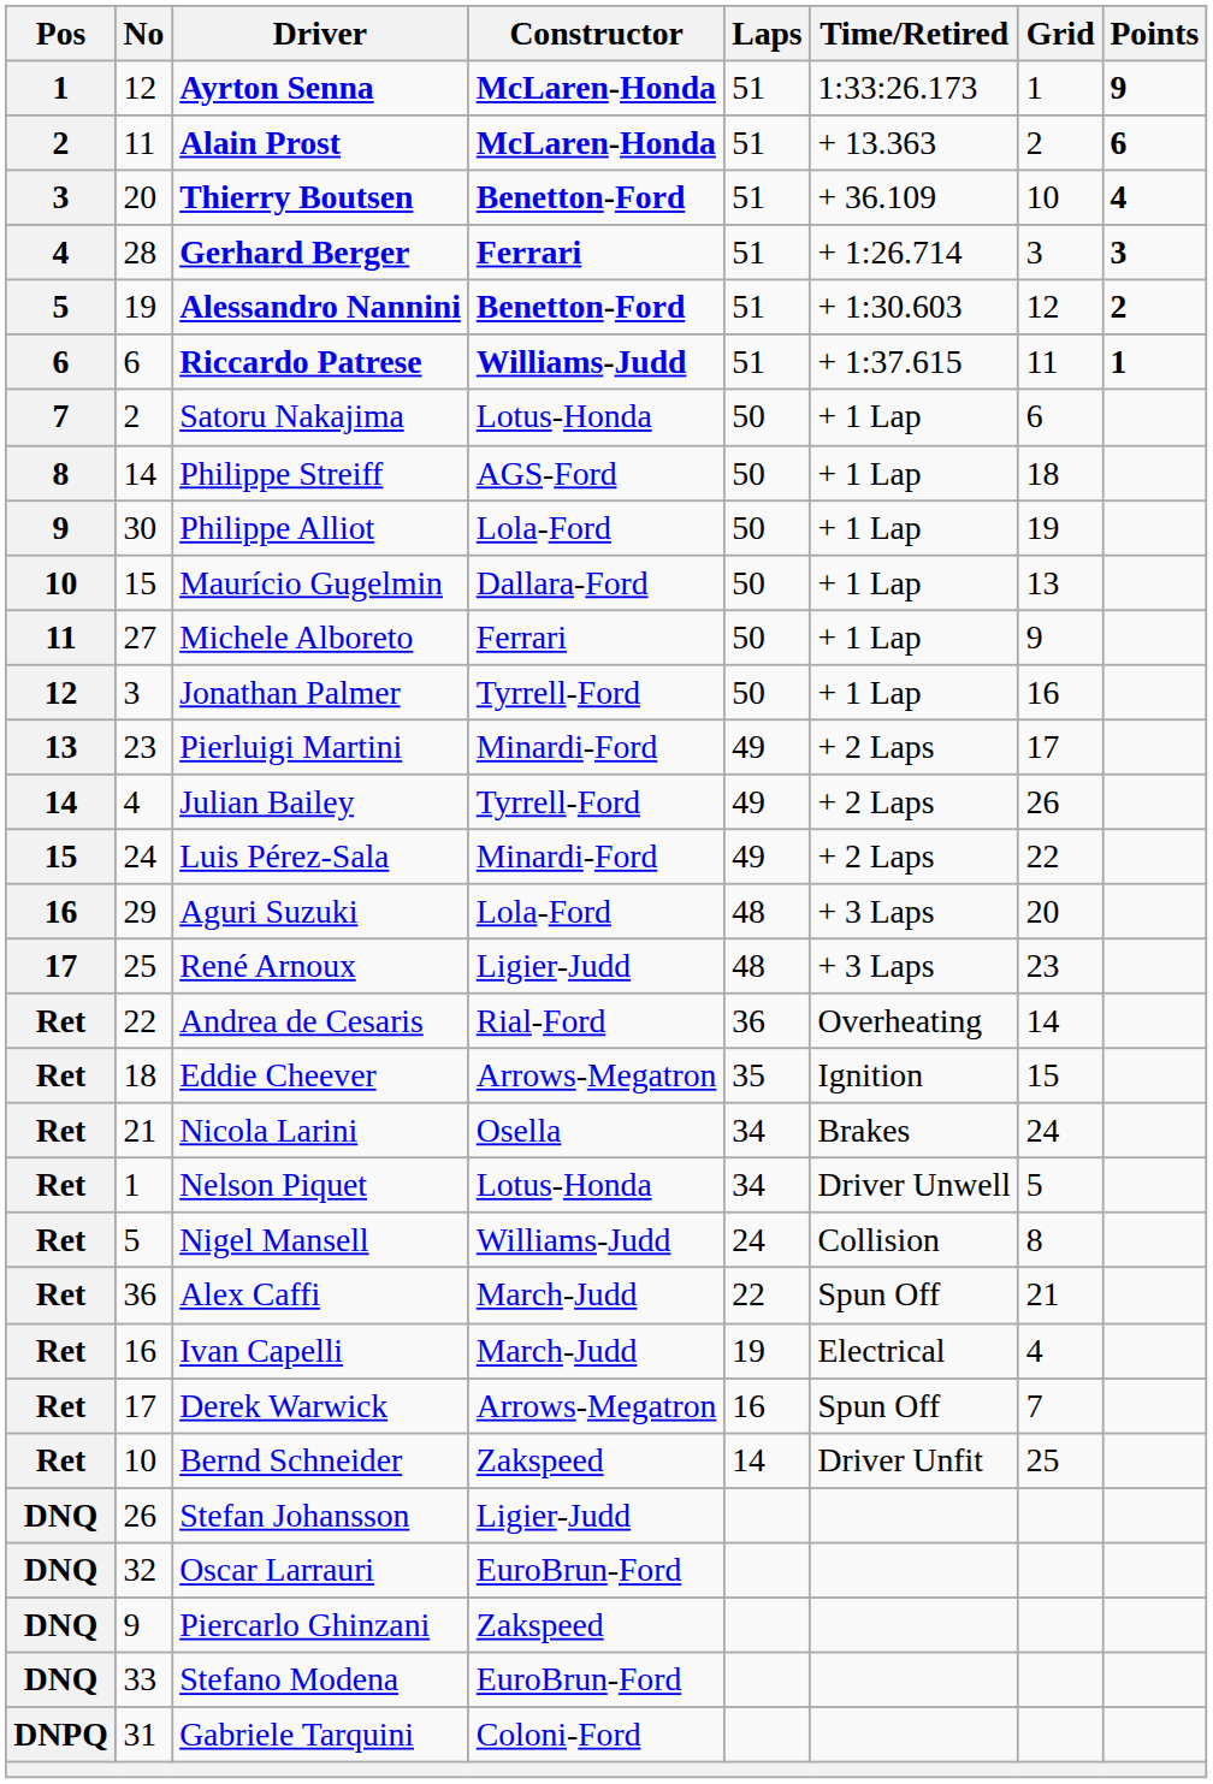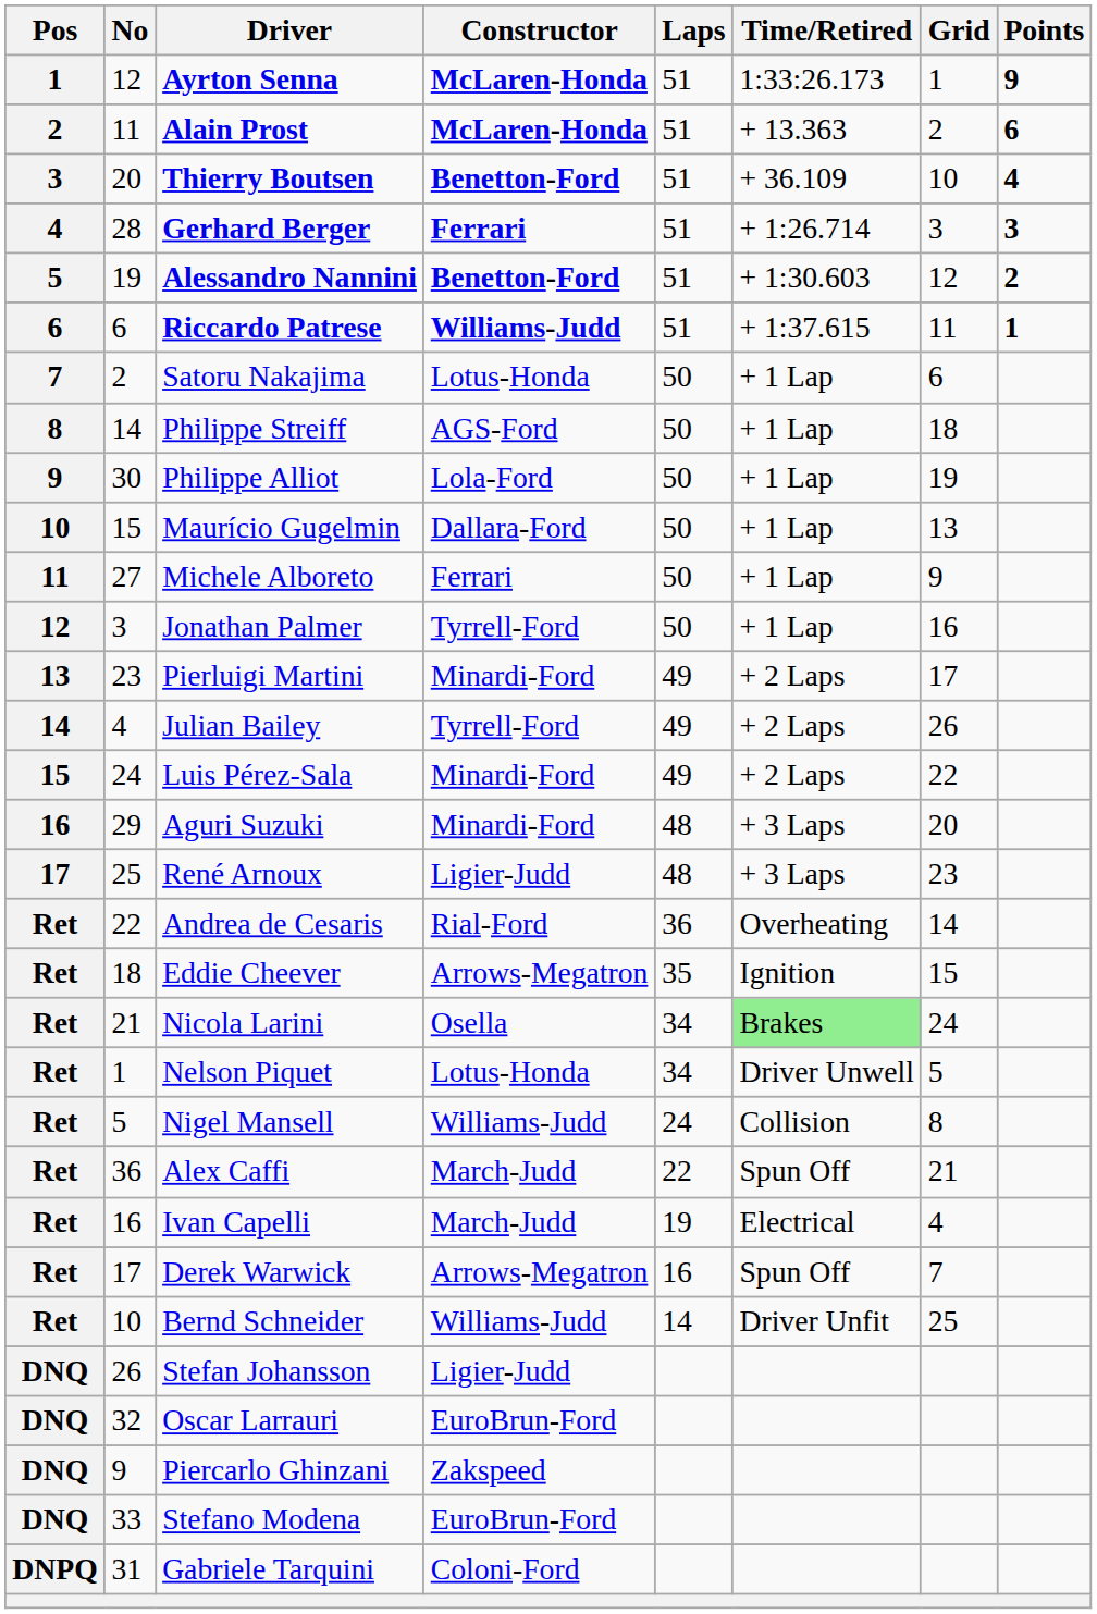 <table class="wikitable" style="font-size: 95%;">
 <tr>
 <th>Pos</th>
 <th>No</th>
 <th>Driver</th>
 <th>Constructor</th>
 <th>Laps</th>
 <th>Time/Retired</th>
 <th>Grid</th>
 <th>Points</th>
 </tr>
 <tr>
 <th>1</th>
 <td>12</td>
 <td> <strong><a href='#'>Ayrton Senna</a></strong></td>
 <td><strong><a href='#'>McLaren</a>-<a href='#'>Honda</a></strong></td>
 <td>51</td>
 <td>1:33:26.173</td>
 <td>1</td>
 <td><strong>9</strong></td>
 </tr>
 <tr>
 <th>2</th>
 <td>11</td>
 <td> <strong><a href='#'>Alain Prost</a></strong></td>
 <td><strong><a href='#'>McLaren</a>-<a href='#'>Honda</a></strong></td>
 <td>51</td>
 <td>+ 13.363</td>
 <td>2</td>
 <td><strong>6</strong></td>
 </tr>
 <tr>
 <th>3</th>
 <td>20</td>
 <td> <strong><a href='#'>Thierry Boutsen</a></strong></td>
 <td><strong><a href='#'>Benetton</a>-<a href='#'>Ford</a></strong></td>
 <td>51</td>
 <td>+ 36.109</td>
 <td>10</td>
 <td><strong>4</strong></td>
 </tr>
 <tr>
 <th>4</th>
 <td>28</td>
 <td> <strong><a href='#'>Gerhard Berger</a></strong></td>
 <td><strong><a href='#'>Ferrari</a></strong></td>
 <td>51</td>
 <td>+ 1:26.714</td>
 <td>3</td>
 <td><strong>3</strong></td>
 </tr>
 <tr>
 <th>5</th>
 <td>19</td>
 <td> <strong><a href='#'>Alessandro Nannini</a></strong></td>
 <td><strong><a href='#'>Benetton</a>-<a href='#'>Ford</a></strong></td>
 <td>51</td>
 <td>+ 1:30.603</td>
 <td>12</td>
 <td><strong>2</strong></td>
 </tr>
 <tr>
 <th>6</th>
 <td>6</td>
 <td> <strong><a href='#'>Riccardo Patrese</a></strong></td>
 <td><strong><a href='#'>Williams</a>-<a href='#'>Judd</a></strong></td>
 <td>51</td>
 <td>+ 1:37.615</td>
 <td>11</td>
 <td><strong>1</strong></td>
 </tr>
 <tr>
 <th>7</th>
 <td>2</td>
 <td> <a href='#'>Satoru Nakajima</a></td>
 <td><a href='#'>Lotus</a>-<a href='#'>Honda</a></td>
 <td>50</td>
 <td>+ 1 Lap</td>
 <td>6</td>
 <td> </td>
 </tr>
 <tr>
 <th>8</th>
 <td>14</td>
 <td> <a href='#'>Philippe Streiff</a></td>
 <td><a href='#'>AGS</a>-<a href='#'>Ford</a></td>
 <td>50</td>
 <td>+ 1 Lap</td>
 <td>18</td>
 <td> </td>
 </tr>
 <tr>
 <th>9</th>
 <td>30</td>
 <td> <a href='#'>Philippe Alliot</a></td>
 <td><a href='#'>Lola</a>-<a href='#'>Ford</a></td>
 <td>50</td>
 <td>+ 1 Lap</td>
 <td>19</td>
 <td> </td>
 </tr>
 <tr>
 <th>10</th>
 <td>15</td>
 <td> <a href='#'>Maurício Gugelmin</a></td>
 <td><a href='#'>Dallara</a>-<a href='#'>Ford</a></td>
 <td>50</td>
 <td>+ 1 Lap</td>
 <td>13</td>
 <td> </td>
 </tr>
 <tr>
 <th>11</th>
 <td>27</td>
 <td> <a href='#'>Michele Alboreto</a></td>
 <td><a href='#'>Ferrari</a></td>
 <td>50</td>
 <td>+ 1 Lap</td>
 <td>9</td>
 <td> </td>
 </tr>
 <tr>
 <th>12</th>
 <td>3</td>
 <td> <a href='#'>Jonathan Palmer</a></td>
 <td><a href='#'>Tyrrell</a>-<a href='#'>Ford</a></td>
 <td>50</td>
 <td>+ 1 Lap</td>
 <td>16</td>
 <td> </td>
 </tr>
 <tr>
 <th>13</th>
 <td>23</td>
 <td> <a href='#'>Pierluigi Martini</a></td>
 <td><a href='#'>Minardi</a>-<a href='#'>Ford</a></td>
 <td>49</td>
 <td>+ 2 Laps</td>
 <td>17</td>
 <td> </td>
 </tr>
 <tr>
 <th>14</th>
 <td>4</td>
 <td> <a href='#'>Julian Bailey</a></td>
 <td><a href='#'>Tyrrell</a>-<a href='#'>Ford</a></td>
 <td>49</td>
 <td>+ 2 Laps</td>
 <td>26</td>
 <td> </td>
 </tr>
 <tr>
 <th>15</th>
 <td>24</td>
 <td> <a href='#'>Luis Pérez-Sala</a></td>
 <td><a href='#'>Minardi</a>-<a href='#'>Ford</a></td>
 <td>49</td>
 <td>+ 2 Laps</td>
 <td>22</td>
 <td> </td>
 </tr>
 <tr>
 <th>16</th>
 <td>29</td>
 <td> <a href='#'>Aguri Suzuki</a></td>
-<td><a href='#'>Lola</a>-<a href='#'>Ford</a></td>
+<td><a href='#'>Minardi</a>-<a href='#'>Ford</a></td>
 <td>48</td>
 <td>+ 3 Laps</td>
 <td>20</td>
 <td> </td>
 </tr>
 <tr>
 <th>17</th>
 <td>25</td>
 <td> <a href='#'>René Arnoux</a></td>
 <td><a href='#'>Ligier</a>-<a href='#'>Judd</a></td>
 <td>48</td>
 <td>+ 3 Laps</td>
 <td>23</td>
 <td> </td>
 </tr>
 <tr>
 <th>Ret</th>
 <td>22</td>
 <td> <a href='#'>Andrea de Cesaris</a></td>
 <td><a href='#'>Rial</a>-<a href='#'>Ford</a></td>
 <td>36</td>
 <td>Overheating</td>
 <td>14</td>
 <td> </td>
 </tr>
 <tr>
 <th>Ret</th>
 <td>18</td>
 <td> <a href='#'>Eddie Cheever</a></td>
 <td><a href='#'>Arrows</a>-<a href='#'>Megatron</a></td>
 <td>35</td>
 <td>Ignition</td>
 <td>15</td>
 <td> </td>
 </tr>
 <tr>
 <th>Ret</th>
 <td>21</td>
 <td> <a href='#'>Nicola Larini</a></td>
 <td><a href='#'>Osella</a></td>
 <td>34</td>
-<td>Brakes</td>
+<td style="background: lightgreen;">Brakes</td>
 <td>24</td>
 <td> </td>
 </tr>
 <tr>
 <th>Ret</th>
 <td>1</td>
 <td> <a href='#'>Nelson Piquet</a></td>
 <td><a href='#'>Lotus</a>-<a href='#'>Honda</a></td>
 <td>34</td>
 <td>Driver Unwell</td>
 <td>5</td>
 <td> </td>
 </tr>
 <tr>
 <th>Ret</th>
 <td>5</td>
 <td> <a href='#'>Nigel Mansell</a></td>
 <td><a href='#'>Williams</a>-<a href='#'>Judd</a></td>
 <td>24</td>
 <td>Collision</td>
 <td>8</td>
 <td> </td>
 </tr>
 <tr>
 <th>Ret</th>
 <td>36</td>
 <td> <a href='#'>Alex Caffi</a></td>
 <td><a href='#'>March</a>-<a href='#'>Judd</a></td>
 <td>22</td>
 <td>Spun Off</td>
 <td>21</td>
 <td> </td>
 </tr>
 <tr>
 <th>Ret</th>
 <td>16</td>
 <td> <a href='#'>Ivan Capelli</a></td>
 <td><a href='#'>March</a>-<a href='#'>Judd</a></td>
 <td>19</td>
 <td>Electrical</td>
 <td>4</td>
 <td> </td>
 </tr>
 <tr>
 <th>Ret</th>
 <td>17</td>
 <td> <a href='#'>Derek Warwick</a></td>
 <td><a href='#'>Arrows</a>-<a href='#'>Megatron</a></td>
 <td>16</td>
 <td>Spun Off</td>
 <td>7</td>
 <td> </td>
 </tr>
 <tr>
 <th>Ret</th>
 <td>10</td>
 <td> <a href='#'>Bernd Schneider</a></td>
-<td><a href='#'>Zakspeed</a></td>
+<td><a href='#'>Williams</a>-<a href='#'>Judd</a></td>
 <td>14</td>
 <td>Driver Unfit</td>
 <td>25</td>
 <td> </td>
 </tr>
 <tr>
 <th>DNQ</th>
 <td>26</td>
 <td> <a href='#'>Stefan Johansson</a></td>
 <td><a href='#'>Ligier</a>-<a href='#'>Judd</a></td>
 <td> </td>
 <td></td>
 <td></td>
 <td> </td>
 </tr>
 <tr>
 <th>DNQ</th>
 <td>32</td>
 <td> <a href='#'>Oscar Larrauri</a></td>
 <td><a href='#'>EuroBrun</a>-<a href='#'>Ford</a></td>
 <td> </td>
 <td></td>
 <td></td>
 <td> </td>
 </tr>
 <tr>
 <th>DNQ</th>
 <td>9</td>
 <td> <a href='#'>Piercarlo Ghinzani</a></td>
 <td><a href='#'>Zakspeed</a></td>
 <td> </td>
 <td></td>
 <td></td>
 <td> </td>
 </tr>
 <tr>
 <th>DNQ</th>
 <td>33</td>
 <td> <a href='#'>Stefano Modena</a></td>
 <td><a href='#'>EuroBrun</a>-<a href='#'>Ford</a></td>
 <td> </td>
 <td></td>
 <td></td>
 <td> </td>
 </tr>
 <tr>
 <th>DNPQ</th>
 <td>31</td>
 <td> <a href='#'>Gabriele Tarquini</a></td>
 <td><a href='#'>Coloni</a>-<a href='#'>Ford</a></td>
 <td></td>
 <td></td>
 <td></td>
 <td></td>
 </tr>
 <tr>
 <th colspan="8"></th>
 </tr>
 </table>
